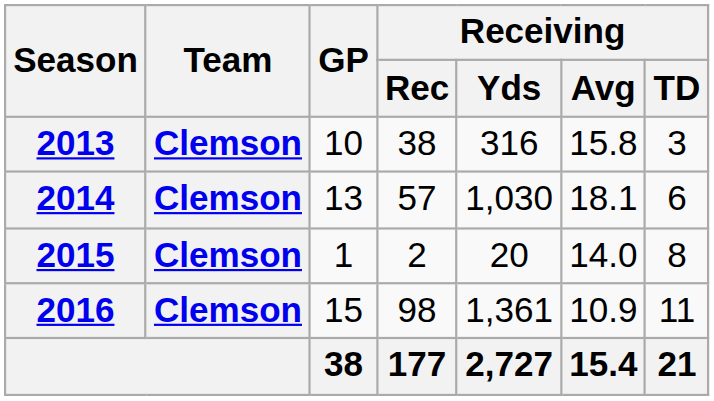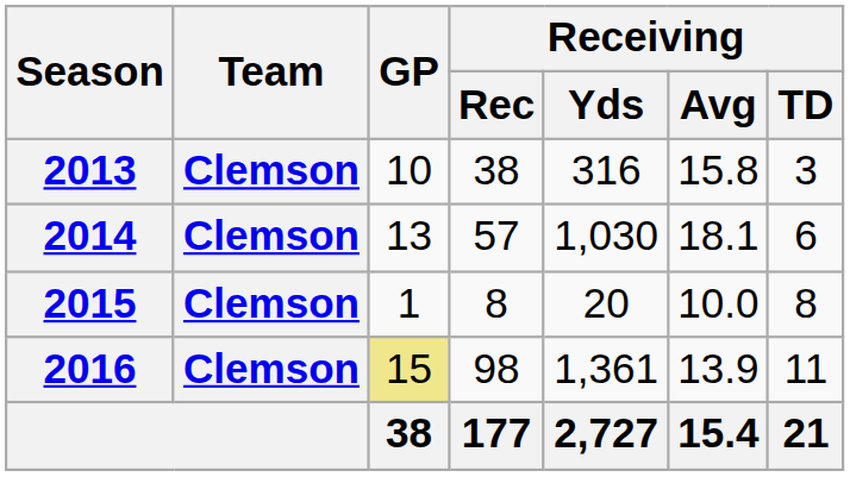 <table class="wikitable" style="text-align:center;">
 <tr>
 <th rowspan="2">Season</th>
 <th rowspan="2">Team</th>
 <th rowspan="2">GP</th>
 <th colspan="4">Receiving</th>
 </tr>
 <tr>
 <th>Rec</th>
 <th>Yds</th>
 <th>Avg</th>
 <th>TD</th>
 </tr>
 <tr>
 <th><a href='#'>2013</a></th>
 <th><a href='#'>Clemson</a></th>
 <td>10</td>
 <td>38</td>
 <td>316</td>
 <td>15.8</td>
 <td>3</td>
 </tr>
 <tr>
 <th><a href='#'>2014</a></th>
 <th><a href='#'>Clemson</a></th>
 <td>13</td>
 <td>57</td>
 <td>1,030</td>
 <td>18.1</td>
 <td>6</td>
 </tr>
 <tr>
 <th><a href='#'>2015</a></th>
 <th><a href='#'>Clemson</a></th>
 <td>1</td>
-<td>2</td>
+<td>8</td>
 <td>20</td>
-<td>14.0</td>
+<td>10.0</td>
 <td>8</td>
 </tr>
 <tr>
 <th><a href='#'>2016</a></th>
 <th><a href='#'>Clemson</a></th>
-<td>15</td>
+<td style="background: khaki;">15</td>
 <td>98</td>
 <td>1,361</td>
-<td>10.9</td>
+<td>13.9</td>
 <td>11</td>
 </tr>
 <tr>
 <th colspan="2"></th>
 <th>38</th>
 <th>177</th>
 <th>2,727</th>
 <th>15.4</th>
 <th>21</th>
 </tr>
 </table>
